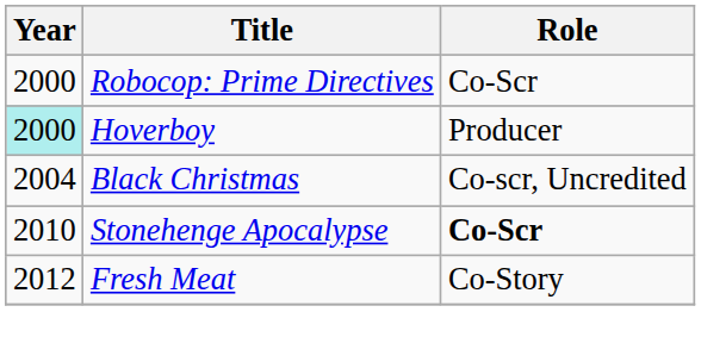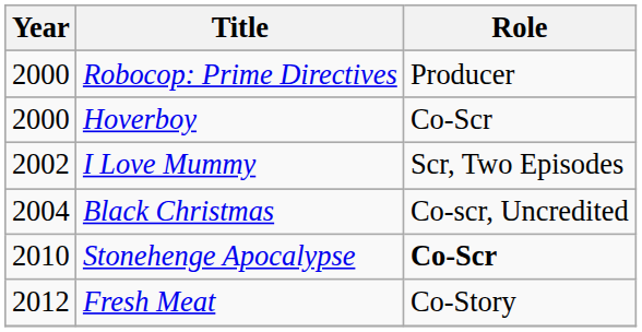 <table class="wikitable">
 <tr>
 <th>Year</th>
 <th>Title</th>
 <th>Role</th>
 </tr>
 <tr>
 <td>2000</td>
 <td><em><a href='#'>Robocop: Prime Directives</a></em></td>
+<td>Producer</td>
+</tr>
+<tr>
+<td>2000</td>
+<td><em><a href='#'>Hoverboy</a></em></td>
 <td>Co-Scr</td>
 </tr>
 <tr>
-<td style="background: paleturquoise;">2000</td>
-<td><em><a href='#'>Hoverboy</a></em></td>
-<td>Producer</td>
+<td>2002</td>
+<td><em><a href='#'>I Love Mummy</a></em></td>
+<td>Scr, Two Episodes</td>
 </tr>
 <tr>
 <td>2004</td>
 <td><em><a href='#'>Black Christmas</a></em></td>
 <td>Co-scr, Uncredited</td>
 </tr>
 <tr>
 <td>2010</td>
 <td><em><a href='#'>Stonehenge Apocalypse</a></em></td>
 <td><strong>Co-Scr</strong></td>
 </tr>
 <tr>
 <td>2012</td>
 <td><em><a href='#'>Fresh Meat</a></em></td>
 <td>Co-Story</td>
 </tr>
 <tr>
 </tr>
 </table>
